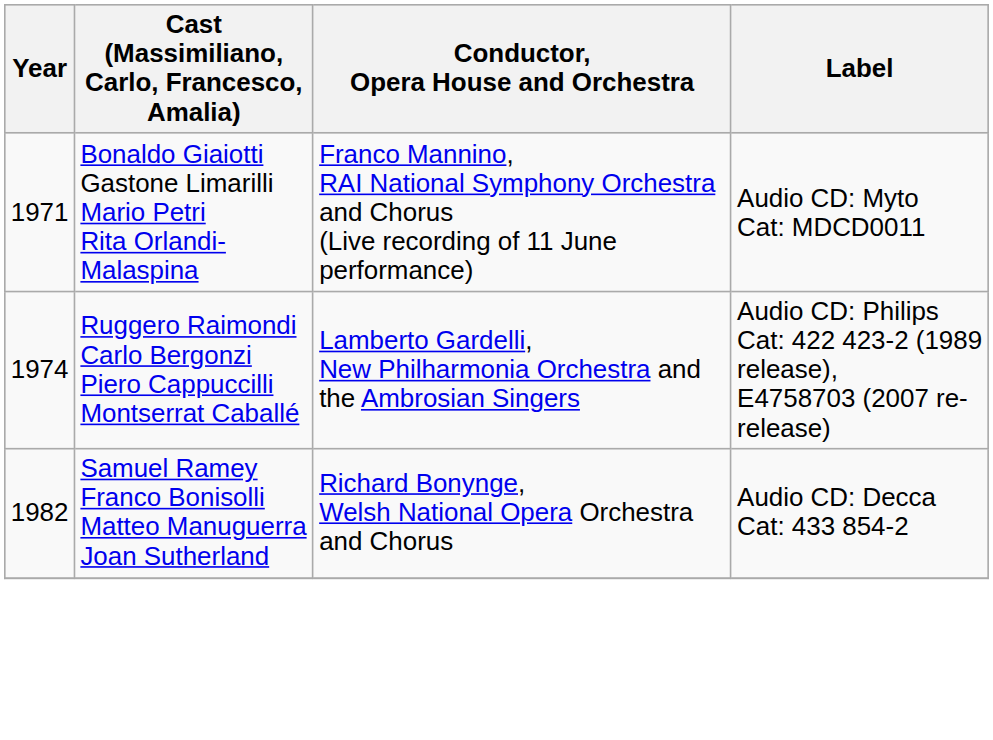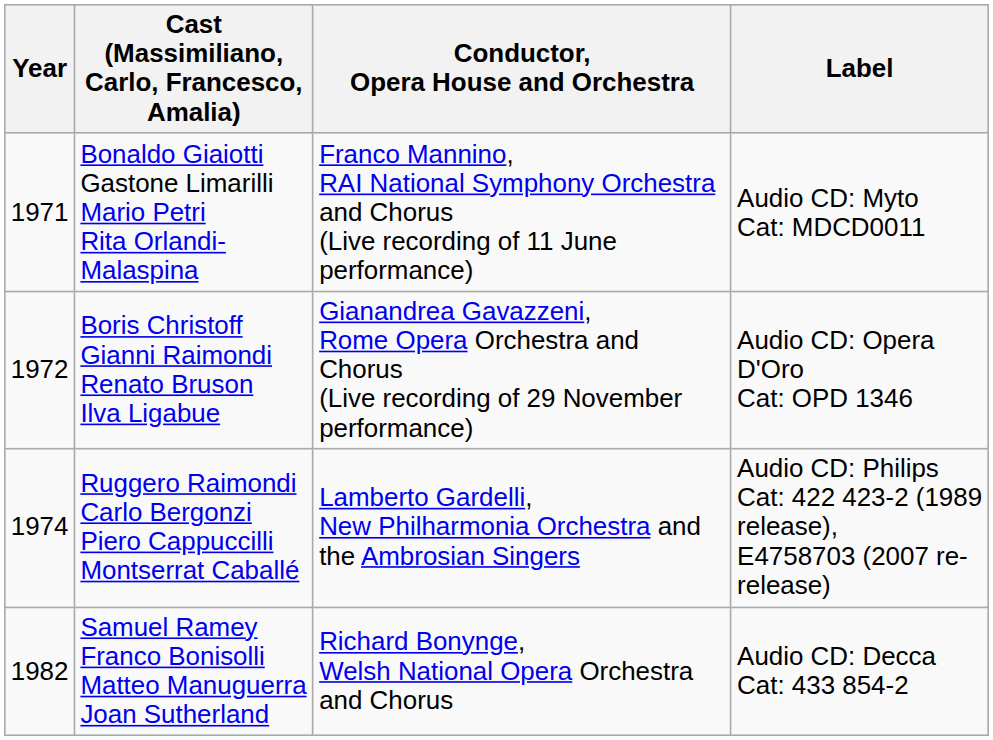 <table class="wikitable">
 <tr>
 <th>Year</th>
 <th width="140">Cast <br>(Massimiliano, Carlo, Francesco, Amalia)</th>
 <th>Conductor,<br>Opera House and Orchestra</th>
 <th>Label</th>
 </tr>
 <tr>
 <td>1971</td>
 <td><a href='#'>Bonaldo Giaiotti</a><br>Gastone Limarilli<br><a href='#'>Mario Petri</a><br><a href='#'>Rita Orlandi-Malaspina</a></td>
 <td><a href='#'>Franco Mannino</a>,<br><a href='#'>RAI National Symphony Orchestra</a> and Chorus<br>(Live recording of 11 June performance)</td>
 <td>Audio CD: Myto<br> Cat: MDCD0011</td>
+</tr>
+<tr>
+<td>1972</td>
+<td><a href='#'>Boris Christoff</a><br><a href='#'>Gianni Raimondi</a><br><a href='#'>Renato Bruson</a><br><a href='#'>Ilva Ligabue</a></td>
+<td><a href='#'>Gianandrea Gavazzeni</a>,<br><a href='#'>Rome Opera</a>  Orchestra and Chorus<br>(Live recording of 29 November performance)</td>
+<td>Audio CD: Opera D'Oro<br> Cat: OPD 1346</td>
 </tr>
 <tr>
 <td>1974</td>
 <td><a href='#'>Ruggero Raimondi</a><br><a href='#'>Carlo Bergonzi</a><br><a href='#'>Piero Cappuccilli</a><br><a href='#'>Montserrat Caballé</a></td>
 <td><a href='#'>Lamberto Gardelli</a>,<br><a href='#'>New Philharmonia Orchestra</a> and the <a href='#'>Ambrosian Singers</a></td>
 <td>Audio CD: Philips<br> Cat: 422 423-2 (1989 release), <br>E4758703 (2007 re-release)</td>
 </tr>
 <tr>
 <td>1982</td>
 <td><a href='#'>Samuel Ramey</a><br><a href='#'>Franco Bonisolli</a><br><a href='#'>Matteo Manuguerra</a><br><a href='#'>Joan Sutherland</a></td>
 <td><a href='#'>Richard Bonynge</a>,<br><a href='#'>Welsh National Opera</a> Orchestra and Chorus</td>
 <td>Audio CD: Decca<br> Cat: 433 854-2</td>
 </tr>
 <tr>
 </tr>
 </table>
